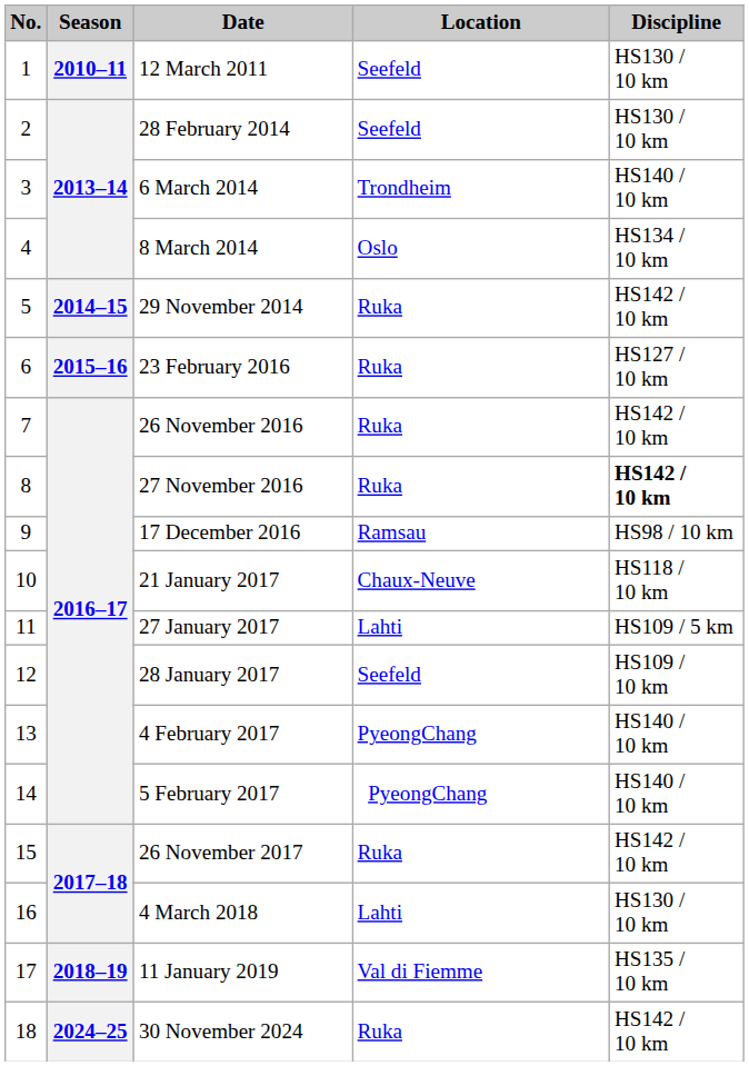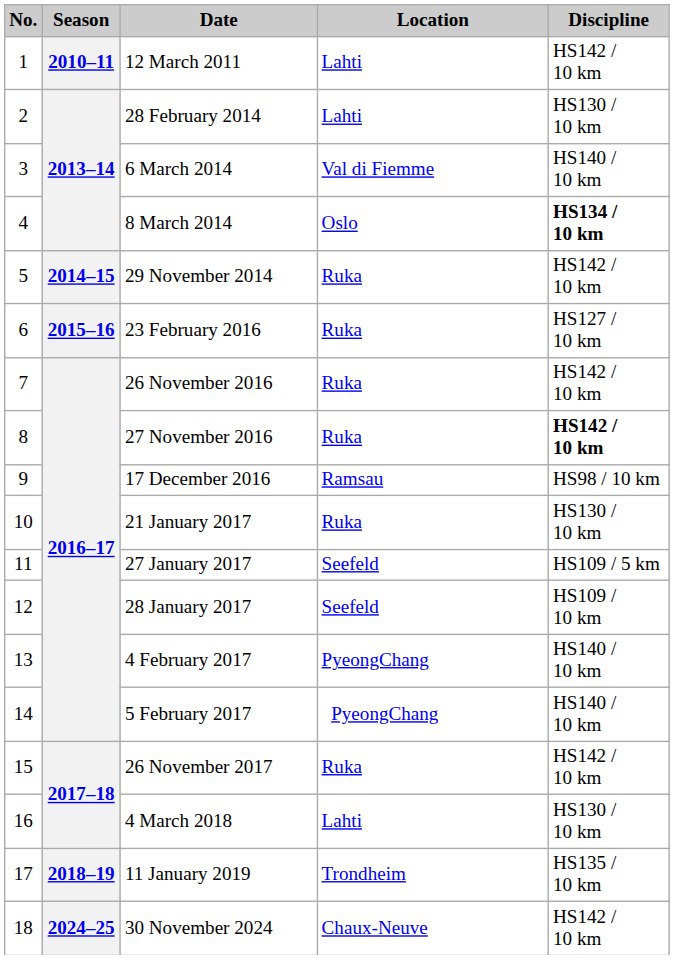 <table class="wikitable sortable plainrowheaders" cellpadding="3" cellspacing="0" border="1" style="background:#fff; font-size:86%; border:gray solid 1px; border-collapse:collapse;">
 <tr style="background:#ccc; text-align:center;">
 <th scope="col" style="background:#ccc; width:10px;">No.</th>
 <th scope="col" style="background:#ccc; width:50px;">Season</th>
 <th scope="col" style="background:#ccc; width:135px;">Date</th>
 <th scope="col" style="background:#ccc; width:160px;">Location</th>
 <th scope="col" style="background:#ccc; width:80px;">Discipline</th>
 </tr>
 <tr>
 <td align=center>1</td>
 <th rowspan="1"><strong><a href='#'>2010–11</a></strong></th>
 <td>12 March 2011</td>
-<td> <a href='#'>Seefeld</a></td>
-<td>HS130 / 10 km</td>
+<td> <a href='#'>Lahti</a></td>
+<td>HS142 / 10 km</td>
 </tr>
 <tr>
 <td align=center>2</td>
 <th rowspan="3"><strong><a href='#'>2013–14</a></strong></th>
 <td>28 February 2014</td>
-<td> <a href='#'>Seefeld</a></td>
+<td> <a href='#'>Lahti</a></td>
 <td>HS130 / 10 km</td>
 </tr>
 <tr>
 <td align=center>3</td>
 <td>6 March 2014</td>
-<td> <a href='#'>Trondheim</a></td>
+<td> <a href='#'>Val di Fiemme</a></td>
 <td>HS140 / 10 km</td>
 </tr>
 <tr>
 <td align=center>4</td>
 <td>8 March 2014</td>
 <td> <a href='#'>Oslo</a></td>
-<td>HS134 / 10 km</td>
+<td><strong>HS134 / 10 km</strong></td>
 </tr>
 <tr>
 <td align=center>5</td>
 <th rowspan="1"><strong><a href='#'>2014–15</a></strong></th>
 <td>29 November 2014</td>
 <td> <a href='#'>Ruka</a></td>
 <td>HS142 / 10 km</td>
 </tr>
 <tr>
 <td align=center>6</td>
 <th rowspan="1"><strong><a href='#'>2015–16</a></strong></th>
 <td>23 February 2016</td>
 <td> <a href='#'>Ruka</a></td>
 <td>HS127 / 10 km</td>
 </tr>
 <tr>
 <td align=center>7</td>
 <th rowspan="8"><strong><a href='#'>2016–17</a></strong></th>
 <td>26 November 2016</td>
 <td> <a href='#'>Ruka</a></td>
 <td>HS142 / 10 km</td>
 </tr>
 <tr>
 <td align=center>8</td>
 <td>27 November 2016</td>
 <td> <a href='#'>Ruka</a></td>
 <td><strong>HS142 / 10 km</strong></td>
 </tr>
 <tr>
 <td align=center>9</td>
 <td>17 December 2016</td>
 <td> <a href='#'>Ramsau</a></td>
 <td>HS98 / 10 km</td>
 </tr>
 <tr>
 <td align=center>10</td>
 <td>21 January 2017</td>
-<td> <a href='#'>Chaux-Neuve</a></td>
-<td>HS118 / 10 km</td>
+<td> <a href='#'>Ruka</a></td>
+<td>HS130 / 10 km</td>
 </tr>
 <tr>
 <td align=center>11</td>
 <td>27 January 2017</td>
-<td> <a href='#'>Lahti</a></td>
+<td> <a href='#'>Seefeld</a></td>
 <td>HS109 / 5 km</td>
 </tr>
 <tr>
 <td align=center>12</td>
 <td>28 January 2017</td>
 <td> <a href='#'>Seefeld</a></td>
 <td>HS109 / 10 km</td>
 </tr>
 <tr>
 <td align=center>13</td>
 <td>4 February 2017</td>
 <td> <a href='#'>PyeongChang</a></td>
 <td>HS140 / 10 km</td>
 </tr>
 <tr>
 <td align=center>14</td>
 <td>5 February 2017</td>
 <td>  <a href='#'>PyeongChang</a></td>
 <td>HS140 / 10 km</td>
 </tr>
 <tr>
 <td align=center>15</td>
 <th rowspan="2"><strong><a href='#'>2017–18</a></strong></th>
 <td>26 November 2017</td>
 <td> <a href='#'>Ruka</a></td>
 <td>HS142 / 10 km</td>
 </tr>
 <tr>
 <td align=center>16</td>
 <td>4 March 2018</td>
 <td> <a href='#'>Lahti</a></td>
 <td>HS130 / 10 km</td>
 </tr>
 <tr>
 <td align=center>17</td>
 <th rowspan="1"><strong><a href='#'>2018–19</a></strong></th>
 <td>11 January 2019</td>
-<td> <a href='#'>Val di Fiemme</a></td>
+<td> <a href='#'>Trondheim</a></td>
 <td>HS135 / 10 km</td>
 </tr>
 <tr>
 <td align=center>18</td>
 <th><strong><a href='#'>2024–25</a></strong></th>
 <td>30 November 2024</td>
-<td> <a href='#'>Ruka</a></td>
+<td> <a href='#'>Chaux-Neuve</a></td>
 <td>HS142 / 10 km</td>
 </tr>
 </table>
